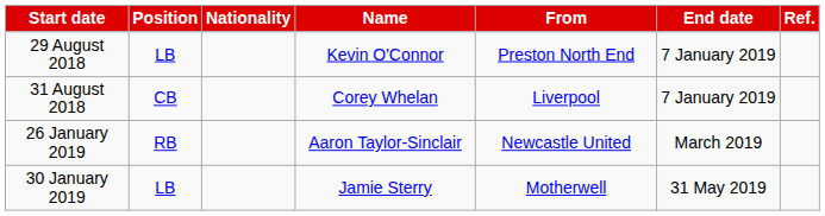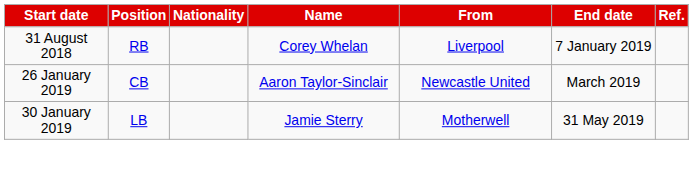 <table class="wikitable"  style="text-align:center; font-size:90%; ">
 <tr>
 <th style="background:#DD0000; color:#FFFFFF; width:100px;">Start date</th>
 <th style="background:#DD0000; color:#FFFFFF; width:50px;">Position</th>
 <th style="background:#DD0000; color:#FFFFFF; width:50px;">Nationality</th>
 <th style="background:#DD0000; color:#FFFFFF; width:150px;">Name</th>
 <th style="background:#DD0000; color:#FFFFFF; width:150px;">From</th>
 <th style="background:#DD0000; color:#FFFFFF; width:100px;">End date</th>
 <th style="background:#DD0000; color:#FFFFFF; width:25px;">Ref.</th>
 </tr>
 <tr>
-<td>29 August 2018</td>
-<td><a href='#'>LB</a></td>
-<td></td>
-<td><a href='#'>Kevin O'Connor</a></td>
-<td><a href='#'>Preston North End</a></td>
-<td>7 January 2019</td>
-<td></td>
-</tr>
-<tr>
 <td>31 August 2018</td>
-<td><a href='#'>CB</a></td>
+<td><a href='#'>RB</a></td>
 <td></td>
 <td><a href='#'>Corey Whelan</a></td>
 <td><a href='#'>Liverpool</a></td>
 <td>7 January 2019</td>
 <td></td>
 </tr>
 <tr>
 <td>26 January 2019</td>
-<td><a href='#'>RB</a></td>
+<td><a href='#'>CB</a></td>
 <td></td>
 <td><a href='#'>Aaron Taylor-Sinclair</a></td>
 <td><a href='#'>Newcastle United</a></td>
 <td>March 2019</td>
 <td></td>
 </tr>
 <tr>
 <td>30 January 2019</td>
 <td><a href='#'>LB</a></td>
 <td></td>
 <td><a href='#'>Jamie Sterry</a></td>
 <td> <a href='#'>Motherwell</a></td>
 <td>31 May 2019</td>
 <td></td>
 </tr>
 </table>
